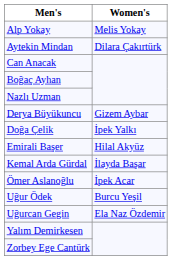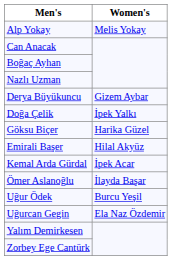 <table bgcolor="#f7f8ff" cellpadding="3" cellspacing="0" border="1" style="font-size: 95%; border: gray solid 1px; border-collapse: collapse;">
 <tr bgcolor="#FFFFFF">
 <td align=center><strong> Men's </strong></td>
 <td align=center><strong> Women's </strong></td>
 </tr>
 <tr>
 <td> <a href='#'>Alp Yokay</a></td>
 <td> <a href='#'>Melis Yokay</a></td>
-</tr>
-<tr>
-<td> <a href='#'>Aytekin Mindan</a></td>
-<td> <a href='#'>Dilara Çakırtürk</a></td>
 </tr>
 <tr>
 <td> <a href='#'>Can Anacak</a></td>
 </tr>
 <tr>
 <td> <a href='#'>Boğaç Ayhan</a></td>
 </tr>
 <tr>
 <td> <a href='#'>Nazlı Uzman</a></td>
 </tr>
 <tr>
 <td> <a href='#'>Derya Büyükuncu</a></td>
 <td> <a href='#'>Gizem Aybar</a></td>
 </tr>
 <tr>
 <td> <a href='#'>Doğa Çelik</a></td>
 <td> <a href='#'>İpek Yalkı</a></td>
 </tr>
 <tr>
+<td> <a href='#'>Göksu Biçer</a></td>
+<td> <a href='#'>Harika Güzel</a></td>
+</tr>
+<tr>
 <td> <a href='#'>Emirali Başer</a></td>
 <td> <a href='#'>Hilal Akyüz</a></td>
 </tr>
 <tr>
 <td> <a href='#'>Kemal Arda Gürdal</a></td>
-<td> <a href='#'>İlayda Başar</a></td>
+<td> <a href='#'>İpek Acar</a></td>
 </tr>
 <tr>
 <td> <a href='#'>Ömer Aslanoğlu</a></td>
-<td> <a href='#'>İpek Acar</a></td>
+<td> <a href='#'>İlayda Başar</a></td>
 </tr>
 <tr>
 <td> <a href='#'>Uğur Ödek</a></td>
 <td> <a href='#'>Burcu Yeşil</a></td>
 </tr>
 <tr>
 <td> <a href='#'>Uğurcan Gegin</a></td>
 <td> <a href='#'>Ela Naz Özdemir</a></td>
 </tr>
 <tr>
 <td> <a href='#'>Yalım Demirkesen</a></td>
 </tr>
 <tr>
 <td> <a href='#'>Zorbey Ege Cantürk</a></td>
 </tr>
 </table>
